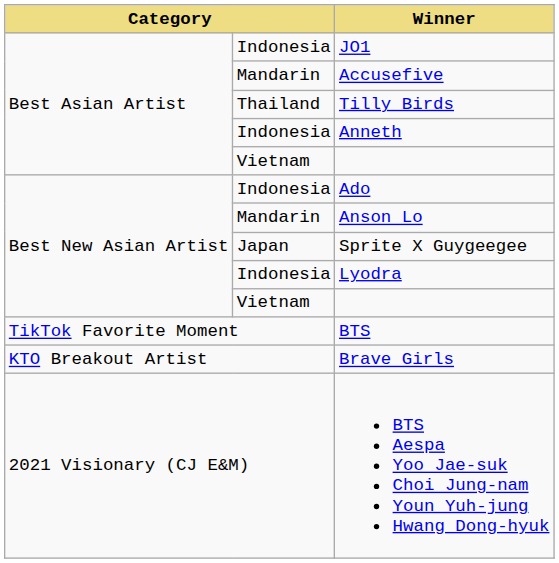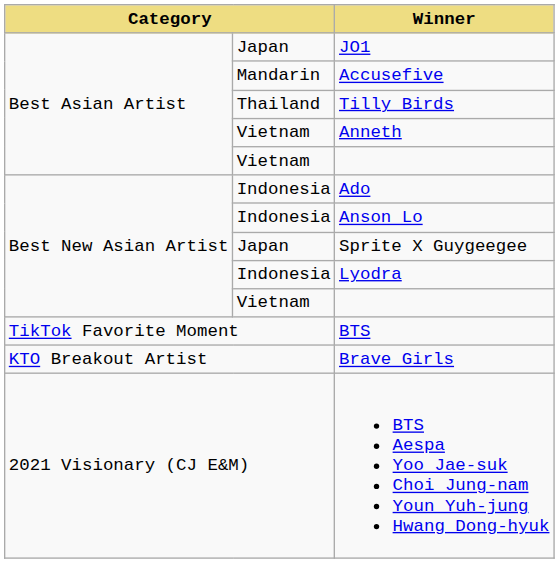 <table class="wikitable">
 <tr>
 <th colspan="2" style="background:#EEDD82">Category</th>
 <th style="background:#EEDD82">Winner</th>
 </tr>
 <tr>
 <td rowspan="5">Best Asian Artist</td>
-<td>Indonesia</td>
+<td>Japan</td>
 <td><a href='#'>JO1</a></td>
 </tr>
 <tr>
 <td>Mandarin</td>
 <td><a href='#'>Accusefive</a></td>
 </tr>
 <tr>
 <td>Thailand</td>
 <td><a href='#'>Tilly Birds</a></td>
 </tr>
 <tr>
-<td>Indonesia</td>
+<td>Vietnam</td>
 <td><a href='#'>Anneth</a></td>
 </tr>
 <tr>
 <td>Vietnam</td>
 <td></td>
 </tr>
 <tr>
 <td rowspan="5">Best New Asian Artist</td>
 <td>Indonesia</td>
 <td><a href='#'>Ado</a></td>
 </tr>
 <tr>
-<td>Mandarin</td>
+<td>Indonesia</td>
 <td><a href='#'>Anson Lo</a></td>
 </tr>
 <tr>
 <td>Japan</td>
 <td>Sprite X Guygeegee</td>
 </tr>
 <tr>
 <td>Indonesia</td>
 <td><a href='#'>Lyodra</a></td>
 </tr>
 <tr>
 <td>Vietnam</td>
 <td></td>
 </tr>
 <tr>
 <td colspan="2"><a href='#'>TikTok</a> Favorite Moment</td>
 <td><a href='#'>BTS</a></td>
 </tr>
 <tr>
 <td colspan="2"><a href='#'>KTO</a> Breakout Artist</td>
 <td><a href='#'>Brave Girls</a></td>
 </tr>
 <tr>
 <td colspan="2">2021 Visionary (CJ E&M)</td>
 <td><br><ul><li><a href='#'>BTS</a></li><li><a href='#'>Aespa</a></li><li><a href='#'>Yoo Jae-suk</a></li><li><a href='#'>Choi Jung-nam</a></li><li><a href='#'>Youn Yuh-jung</a></li><li><a href='#'>Hwang Dong-hyuk</a></li></ul></td>
 </tr>
 </table>
